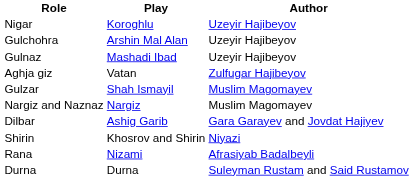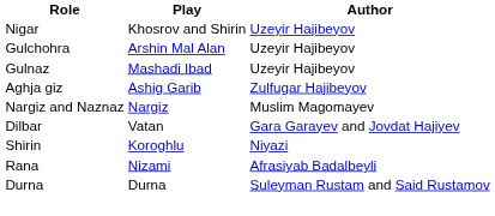 <table class="standard sortable mw-datatable" style="font-size: 90%;">
 <tr>
 <th>Role</th>
 <th>Play</th>
 <th>Author</th>
 </tr>
 <tr>
 <td>Nigar</td>
-<td><a href='#'>Koroghlu</a></td>
+<td>Khosrov and Shirin</td>
 <td><a href='#'>Uzeyir Hajibeyov</a></td>
 </tr>
 <tr>
 <td>Gulchohra</td>
 <td><a href='#'>Arshin Mal Alan</a></td>
 <td>Uzeyir Hajibeyov</td>
 </tr>
 <tr>
 <td>Gulnaz</td>
 <td><a href='#'>Mashadi Ibad</a></td>
 <td>Uzeyir Hajibeyov</td>
 </tr>
 <tr>
 <td>Aghja giz</td>
-<td>Vatan</td>
+<td><a href='#'>Ashig Garib</a></td>
 <td><a href='#'>Zulfugar Hajibeyov</a></td>
-</tr>
-<tr>
-<td>Gulzar</td>
-<td><a href='#'>Shah Ismayil</a></td>
-<td><a href='#'>Muslim Magomayev</a></td>
 </tr>
 <tr>
 <td>Nargiz and Naznaz</td>
 <td><a href='#'>Nargiz</a></td>
 <td>Muslim Magomayev</td>
 </tr>
 <tr>
 <td>Dilbar</td>
-<td><a href='#'>Ashig Garib</a></td>
+<td>Vatan</td>
 <td><a href='#'>Gara Garayev</a> and <a href='#'>Jovdat Hajiyev</a></td>
 </tr>
 <tr>
 <td>Shirin</td>
-<td>Khosrov and Shirin</td>
+<td><a href='#'>Koroghlu</a></td>
 <td><a href='#'>Niyazi</a></td>
 </tr>
 <tr>
 <td>Rana</td>
 <td><a href='#'>Nizami</a></td>
 <td><a href='#'>Afrasiyab Badalbeyli</a></td>
 </tr>
 <tr>
 <td>Durna</td>
 <td>Durna</td>
 <td><a href='#'>Suleyman Rustam</a> and <a href='#'>Said Rustamov</a></td>
 </tr>
 </table>
